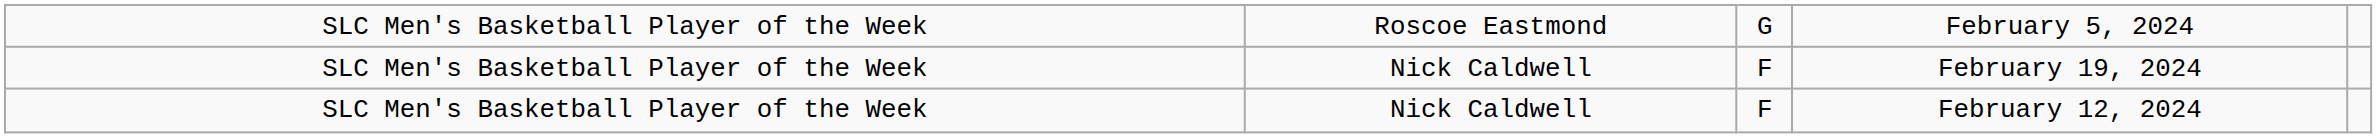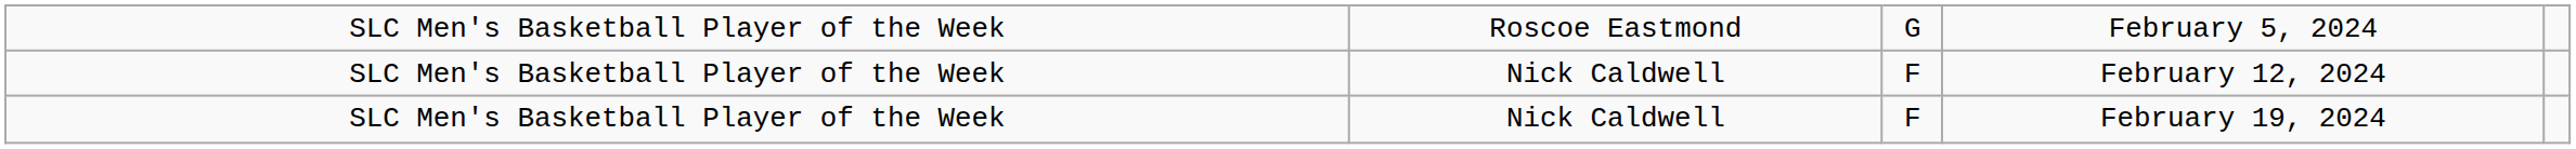 <table class="wikitable" style="width: 60%;text-align: center;">
 <tr align="center">
 <td rowspan="1">SLC Men's Basketball Player of the Week</td>
 <td>Roscoe Eastmond</td>
 <td>G</td>
 <td>February 5, 2024</td>
 <td></td>
 </tr>
 <tr align="center">
 <td rowspan="1">SLC Men's Basketball Player of the Week</td>
 <td>Nick Caldwell</td>
 <td>F</td>
-<td>February 19, 2024</td>
+<td>February 12, 2024</td>
 <td></td>
 </tr>
 <tr align="center">
 <td rowspan="1">SLC Men's Basketball Player of the Week</td>
 <td>Nick Caldwell</td>
 <td>F</td>
-<td>February 12, 2024</td>
+<td>February 19, 2024</td>
 <td></td>
 </tr>
 </table>
